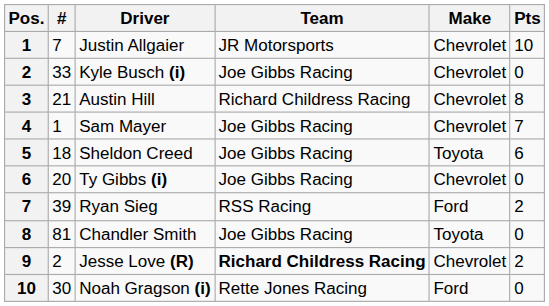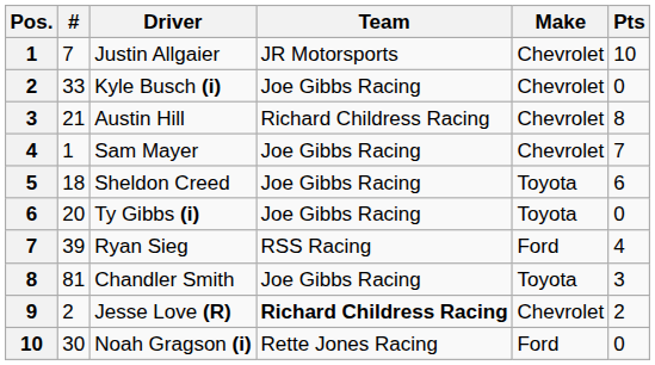 <table class="wikitable" style="font-size:95%">
 <tr>
 <th>Pos.</th>
 <th>#</th>
 <th>Driver</th>
 <th>Team</th>
 <th>Make</th>
 <th>Pts</th>
 </tr>
 <tr>
 <th>1</th>
 <td>7</td>
 <td>Justin Allgaier</td>
 <td>JR Motorsports</td>
 <td>Chevrolet</td>
 <td>10</td>
 </tr>
 <tr>
 <th>2</th>
 <td>33</td>
 <td>Kyle Busch <strong>(i)</strong></td>
 <td>Joe Gibbs Racing</td>
 <td>Chevrolet</td>
 <td>0</td>
 </tr>
 <tr>
 <th>3</th>
 <td>21</td>
 <td>Austin Hill</td>
 <td>Richard Childress Racing</td>
 <td>Chevrolet</td>
 <td>8</td>
 </tr>
 <tr>
 <th>4</th>
 <td>1</td>
 <td>Sam Mayer</td>
 <td>Joe Gibbs Racing</td>
 <td>Chevrolet</td>
 <td>7</td>
 </tr>
 <tr>
 <th>5</th>
 <td>18</td>
 <td>Sheldon Creed</td>
 <td>Joe Gibbs Racing</td>
 <td>Toyota</td>
 <td>6</td>
 </tr>
 <tr>
 <th>6</th>
 <td>20</td>
 <td>Ty Gibbs <strong>(i)</strong></td>
 <td>Joe Gibbs Racing</td>
-<td>Chevrolet</td>
+<td>Toyota</td>
 <td>0</td>
 </tr>
 <tr>
 <th>7</th>
 <td>39</td>
 <td>Ryan Sieg</td>
 <td>RSS Racing</td>
 <td>Ford</td>
-<td>2</td>
+<td>4</td>
 </tr>
 <tr>
 <th>8</th>
 <td>81</td>
 <td>Chandler Smith</td>
 <td>Joe Gibbs Racing</td>
 <td>Toyota</td>
-<td>0</td>
+<td>3</td>
 </tr>
 <tr>
 <th>9</th>
 <td>2</td>
 <td>Jesse Love <strong>(R)</strong></td>
 <td><strong>Richard Childress Racing</strong></td>
 <td>Chevrolet</td>
 <td>2</td>
 </tr>
 <tr>
 <th>10</th>
 <td>30</td>
 <td>Noah Gragson <strong>(i)</strong></td>
 <td>Rette Jones Racing</td>
 <td>Ford</td>
 <td>0</td>
 </tr>
 </table>
